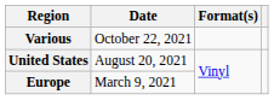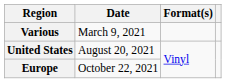 <table class="wikitable plainrowheaders">
 <tr>
 <th scope="col">Region</th>
 <th scope="col">Date</th>
 <th scope="col">Format(s)</th>
 <th scope="col"></th>
 </tr>
 <tr>
 <th scope="row">Various</th>
-<td>October 22, 2021</td>
+<td>March 9, 2021</td>
 <td></td>
 <td align="center"></td>
 </tr>
 <tr>
 <th scope="row">United States</th>
 <td>August 20, 2021</td>
 <td rowspan="2"><a href='#'>Vinyl</a></td>
 <td align="center" rowspan="3"></td>
 </tr>
 <tr>
 <th scope="row">Europe</th>
-<td>March 9, 2021</td>
+<td>October 22, 2021</td>
 </tr>
 </table>
